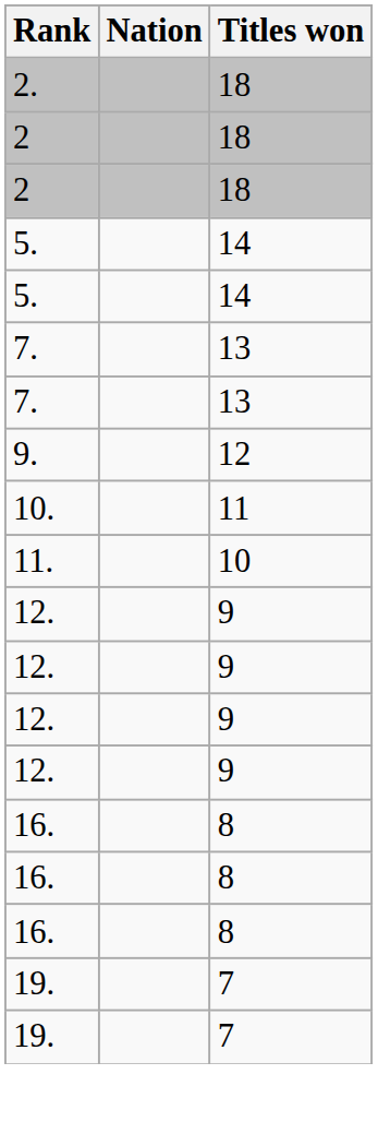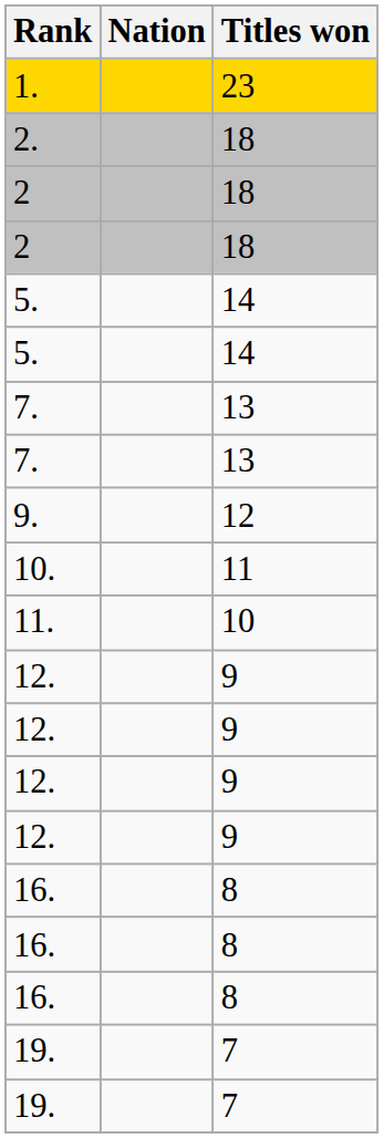 <table class="wikitable">
 <tr>
 <th>Rank</th>
 <th>Nation</th>
 <th>Titles won</th>
+</tr>
+<tr bgcolor="gold">
+<td>1.</td>
+<td></td>
+<td>23</td>
 </tr>
 <tr bgcolor="silver">
 <td>2.</td>
 <td></td>
 <td>18</td>
 </tr>
 <tr bgcolor="silver">
 <td>2</td>
 <td></td>
 <td>18</td>
 </tr>
 <tr bgcolor="silver">
 <td>2</td>
 <td></td>
 <td>18</td>
 </tr>
 <tr>
 <td>5.</td>
 <td></td>
 <td>14</td>
 </tr>
 <tr>
 <td>5.</td>
 <td></td>
 <td>14</td>
 </tr>
 <tr>
 <td>7.</td>
 <td></td>
 <td>13</td>
 </tr>
 <tr>
 <td>7.</td>
 <td></td>
 <td>13</td>
 </tr>
 <tr>
 <td>9.</td>
 <td></td>
 <td>12</td>
 </tr>
 <tr>
 <td>10.</td>
 <td></td>
 <td>11</td>
 </tr>
 <tr>
 <td>11.</td>
 <td></td>
 <td>10</td>
 </tr>
 <tr>
 <td>12.</td>
 <td></td>
 <td>9</td>
 </tr>
 <tr>
 <td>12.</td>
 <td></td>
 <td>9</td>
 </tr>
 <tr>
 <td>12.</td>
 <td></td>
 <td>9</td>
 </tr>
 <tr>
 <td>12.</td>
 <td></td>
 <td>9</td>
 </tr>
 <tr>
 <td>16.</td>
 <td></td>
 <td>8</td>
 </tr>
 <tr>
 <td>16.</td>
 <td></td>
 <td>8</td>
 </tr>
 <tr>
 <td>16.</td>
 <td></td>
 <td>8</td>
 </tr>
 <tr>
 <td>19.</td>
 <td></td>
 <td>7</td>
 </tr>
 <tr>
 <td>19.</td>
 <td></td>
 <td>7</td>
 </tr>
 </table>
